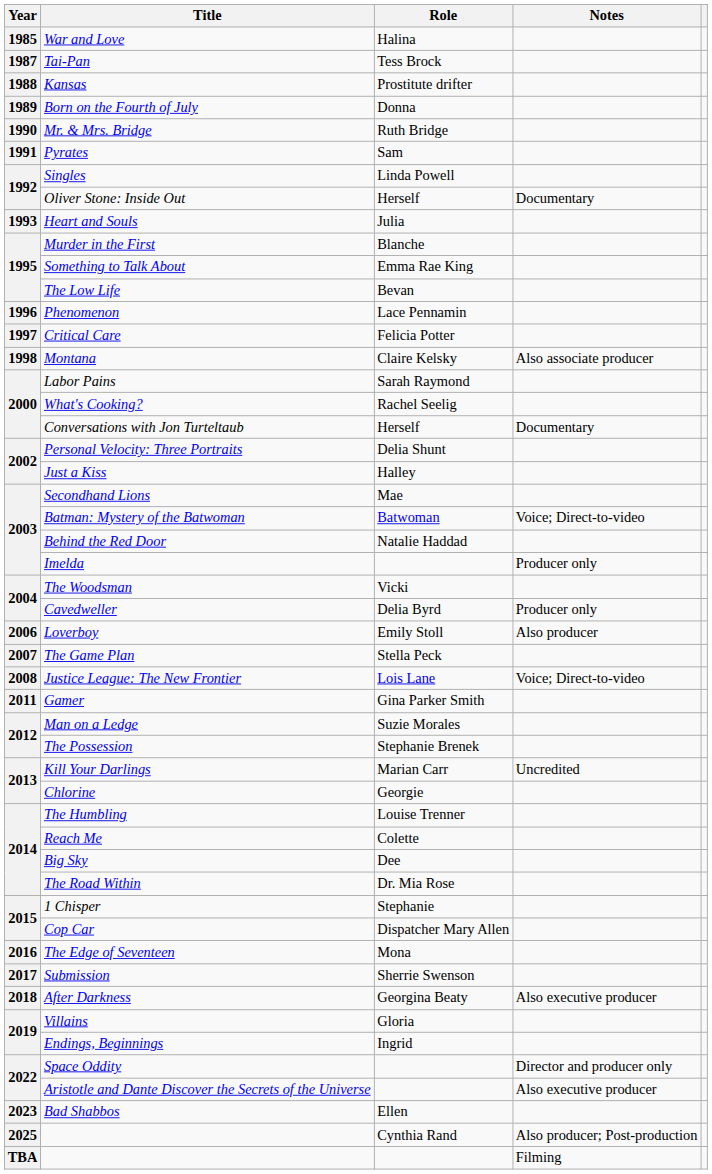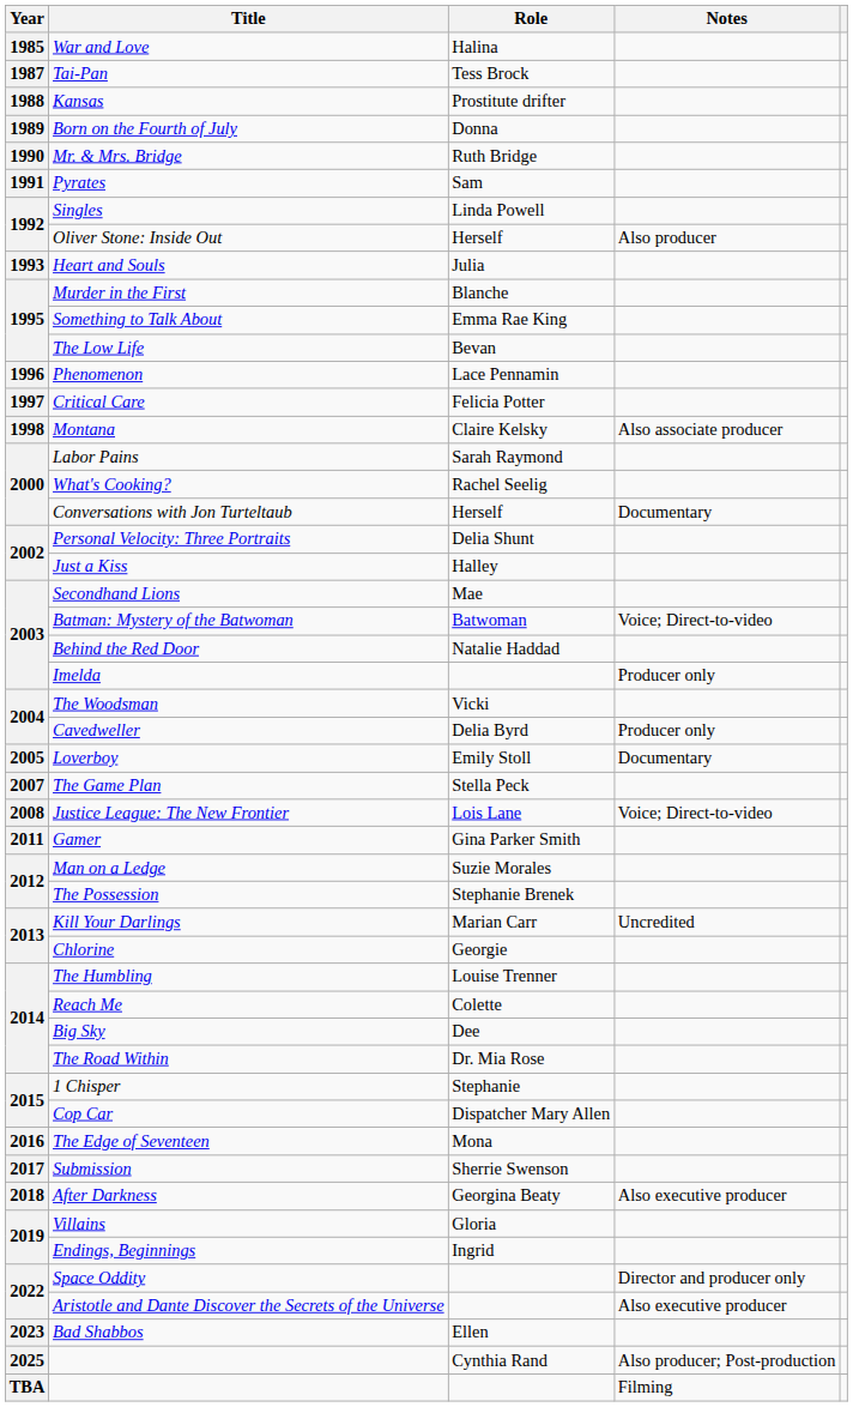 <table class="wikitable plainrowheaders sortable" style="margin-right: 0;">
 <tr>
 <th scope="col">Year</th>
 <th scope="col">Title</th>
 <th scope="col">Role</th>
 <th scope="col" class="unsortable">Notes</th>
 <th scope="col" class="unsortable"></th>
 </tr>
 <tr>
 <th scope="row">1985</th>
 <td><em><a href='#'>War and Love</a></em></td>
 <td>Halina</td>
 <td></td>
 <td style="text-align: center;"></td>
 </tr>
 <tr>
 <th scope="row">1987</th>
 <td><em><a href='#'>Tai-Pan</a></em></td>
 <td>Tess Brock</td>
 <td></td>
 <td style="text-align: center;"></td>
 </tr>
 <tr>
 <th scope="row">1988</th>
 <td><em><a href='#'>Kansas</a></em></td>
 <td>Prostitute drifter</td>
 <td></td>
 <td style="text-align: center;"></td>
 </tr>
 <tr>
 <th scope="row">1989</th>
 <td><em><a href='#'>Born on the Fourth of July</a></em></td>
 <td>Donna</td>
 <td></td>
 <td style="text-align: center;"></td>
 </tr>
 <tr>
 <th scope="row">1990</th>
 <td><em><a href='#'>Mr. & Mrs. Bridge</a></em></td>
 <td>Ruth Bridge</td>
 <td></td>
 <td style="text-align: center;"></td>
 </tr>
 <tr>
 <th scope="row">1991</th>
 <td><em><a href='#'>Pyrates</a></em></td>
 <td>Sam</td>
 <td></td>
 <td style="text-align: center;"></td>
 </tr>
 <tr>
 <th rowspan="2" scope="row">1992</th>
 <td><em><a href='#'>Singles</a></em></td>
 <td>Linda Powell</td>
 <td></td>
 <td style="text-align: center;"></td>
 </tr>
 <tr>
 <td><em>Oliver Stone: Inside Out</em></td>
 <td>Herself</td>
-<td>Documentary</td>
+<td>Also producer</td>
 <td style="text-align: center;"></td>
 </tr>
 <tr>
 <th scope="row">1993</th>
 <td><em><a href='#'>Heart and Souls</a></em></td>
 <td>Julia</td>
 <td></td>
 <td style="text-align: center;"></td>
 </tr>
 <tr>
 <th rowspan="3" scope="row">1995</th>
 <td><em><a href='#'>Murder in the First</a></em></td>
 <td>Blanche</td>
 <td></td>
 <td style="text-align: center;"></td>
 </tr>
 <tr>
 <td><em><a href='#'>Something to Talk About</a></em></td>
 <td>Emma Rae King</td>
 <td></td>
 <td style="text-align: center;"></td>
 </tr>
 <tr>
 <td><em><a href='#'>The Low Life</a></em></td>
 <td>Bevan</td>
 <td></td>
 <td style="text-align: center;"></td>
 </tr>
 <tr>
 <th scope="row">1996</th>
 <td><em><a href='#'>Phenomenon</a></em></td>
 <td>Lace Pennamin</td>
 <td></td>
 <td style="text-align: center;"></td>
 </tr>
 <tr>
 <th scope="row">1997</th>
 <td><em><a href='#'>Critical Care</a></em></td>
 <td>Felicia Potter</td>
 <td></td>
 <td style="text-align: center;"></td>
 </tr>
 <tr>
 <th scope="row">1998</th>
 <td><em><a href='#'>Montana</a></em></td>
 <td>Claire Kelsky</td>
 <td>Also associate producer</td>
 <td style="text-align: center;"></td>
 </tr>
 <tr>
 <th rowspan="3" scope="row">2000</th>
 <td><em>Labor Pains</em></td>
 <td>Sarah Raymond</td>
 <td></td>
 <td style="text-align: center;"></td>
 </tr>
 <tr>
 <td><em><a href='#'>What's Cooking?</a></em></td>
 <td>Rachel Seelig</td>
 <td></td>
 <td style="text-align: center;"></td>
 </tr>
 <tr>
 <td><em>Conversations with Jon Turteltaub</em></td>
 <td>Herself</td>
 <td>Documentary</td>
 <td style="text-align: center;"></td>
 </tr>
 <tr>
 <th rowspan="2" scope="row">2002</th>
 <td><em><a href='#'>Personal Velocity: Three Portraits</a></em></td>
 <td>Delia Shunt</td>
 <td></td>
 <td style="text-align: center;"></td>
 </tr>
 <tr>
 <td><em><a href='#'>Just a Kiss</a></em></td>
 <td>Halley</td>
 <td></td>
 <td style="text-align: center;"></td>
 </tr>
 <tr>
 <th rowspan="4" scope="row">2003</th>
 <td><em><a href='#'>Secondhand Lions</a></em></td>
 <td>Mae</td>
 <td></td>
 <td style="text-align: center;"></td>
 </tr>
 <tr>
 <td><em><a href='#'>Batman: Mystery of the Batwoman</a></em></td>
 <td><a href='#'>Batwoman</a></td>
 <td>Voice; Direct-to-video</td>
 <td style="text-align: center;"></td>
 </tr>
 <tr>
 <td><em><a href='#'>Behind the Red Door</a></em></td>
 <td>Natalie Haddad</td>
 <td></td>
 <td style="text-align: center;"></td>
 </tr>
 <tr>
 <td><em><a href='#'>Imelda</a></em></td>
 <td></td>
 <td>Producer only</td>
 <td style="text-align: center;"></td>
 </tr>
 <tr>
 <th rowspan="2" scope="row">2004</th>
 <td><em><a href='#'>The Woodsman</a></em></td>
 <td>Vicki</td>
 <td></td>
 <td style="text-align: center;"></td>
 </tr>
 <tr>
 <td><em><a href='#'>Cavedweller</a></em></td>
 <td>Delia Byrd</td>
 <td>Producer only</td>
 <td style="text-align: center;"></td>
 </tr>
 <tr>
-<th scope="row">2006</th>
+<th scope="row">2005</th>
 <td><em><a href='#'>Loverboy</a></em></td>
 <td>Emily Stoll</td>
-<td>Also producer</td>
+<td>Documentary</td>
 <td style="text-align: center;"></td>
 </tr>
 <tr>
 <th scope="row">2007</th>
 <td><em><a href='#'>The Game Plan</a></em></td>
 <td>Stella Peck</td>
 <td></td>
 <td style="text-align: center;"></td>
 </tr>
 <tr>
 <th scope="row">2008</th>
 <td><em><a href='#'>Justice League: The New Frontier</a></em></td>
 <td><a href='#'>Lois Lane</a></td>
 <td>Voice; Direct-to-video</td>
 <td style="text-align: center;"></td>
 </tr>
 <tr>
 <th scope="row">2011</th>
 <td><em><a href='#'>Gamer</a></em></td>
 <td>Gina Parker Smith</td>
 <td></td>
 <td style="text-align: center;"></td>
 </tr>
 <tr>
 <th rowspan="2" scope="row">2012</th>
 <td><em><a href='#'>Man on a Ledge</a></em></td>
 <td>Suzie Morales</td>
 <td></td>
 <td style="text-align: center;"></td>
 </tr>
 <tr>
 <td><em><a href='#'>The Possession</a></em></td>
 <td>Stephanie Brenek</td>
 <td></td>
 <td style="text-align: center;"></td>
 </tr>
 <tr>
 <th rowspan="2" scope="row">2013</th>
 <td><em><a href='#'>Kill Your Darlings</a></em></td>
 <td>Marian Carr</td>
 <td>Uncredited</td>
 <td style="text-align: center;"></td>
 </tr>
 <tr>
 <td><em><a href='#'>Chlorine</a></em></td>
 <td>Georgie</td>
 <td></td>
 <td style="text-align: center;"></td>
 </tr>
 <tr>
 <th rowspan="4" scope="row">2014</th>
 <td><em><a href='#'>The Humbling</a></em></td>
 <td>Louise Trenner</td>
 <td></td>
 <td style="text-align: center;"></td>
 </tr>
 <tr>
 <td><em><a href='#'>Reach Me</a></em></td>
 <td>Colette</td>
 <td></td>
 <td style="text-align: center;"></td>
 </tr>
 <tr>
 <td><em><a href='#'>Big Sky</a></em></td>
 <td>Dee</td>
 <td></td>
 <td style="text-align: center;"></td>
 </tr>
 <tr>
 <td><em><a href='#'>The Road Within</a></em></td>
 <td>Dr. Mia Rose</td>
 <td></td>
 <td style="text-align: center;"></td>
 </tr>
 <tr>
 <th rowspan="2" scope="row">2015</th>
 <td><em>1 Chisper</em></td>
 <td>Stephanie</td>
 <td></td>
 <td style="text-align: center;"></td>
 </tr>
 <tr>
 <td><em><a href='#'>Cop Car</a></em></td>
 <td>Dispatcher Mary Allen</td>
 <td></td>
 <td style="text-align: center;"></td>
 </tr>
 <tr>
 <th scope="row">2016</th>
 <td><em><a href='#'>The Edge of Seventeen</a></em></td>
 <td>Mona</td>
 <td></td>
 <td style="text-align: center;"></td>
 </tr>
 <tr>
 <th scope="row">2017</th>
 <td><em><a href='#'>Submission</a></em></td>
 <td>Sherrie Swenson</td>
 <td></td>
 <td style="text-align: center;"></td>
 </tr>
 <tr>
 <th scope="row">2018</th>
 <td><em><a href='#'>After Darkness</a></em></td>
 <td>Georgina Beaty</td>
 <td>Also executive producer</td>
 <td style="text-align: center;"></td>
 </tr>
 <tr>
 <th rowspan="2" scope="row">2019</th>
 <td><em><a href='#'>Villains</a></em></td>
 <td>Gloria</td>
 <td></td>
 <td style="text-align: center;"></td>
 </tr>
 <tr>
 <td><em><a href='#'>Endings, Beginnings</a></em></td>
 <td>Ingrid</td>
 <td></td>
 <td style="text-align: center;"></td>
 </tr>
 <tr>
 <th scope="row" rowspan="2">2022</th>
 <td><em><a href='#'>Space Oddity</a></em></td>
 <td></td>
 <td>Director and producer only</td>
 <td style="text-align: center;"></td>
 </tr>
 <tr>
 <td><em><a href='#'>Aristotle and Dante Discover the Secrets of the Universe</a></em></td>
 <td></td>
 <td>Also executive producer</td>
 <td style="text-align: center;"></td>
 </tr>
 <tr>
 <th scope="row">2023</th>
 <td><em><a href='#'>Bad Shabbos</a></em></td>
 <td>Ellen</td>
 <td></td>
 <td align="center"></td>
 </tr>
 <tr>
 <th scope="row">2025</th>
 <td></td>
 <td>Cynthia Rand</td>
 <td>Also producer; Post-production</td>
 <td></td>
 </tr>
 <tr>
 <th scope="row">TBA</th>
 <td></td>
 <td></td>
 <td>Filming</td>
 <td></td>
 </tr>
 </table>
